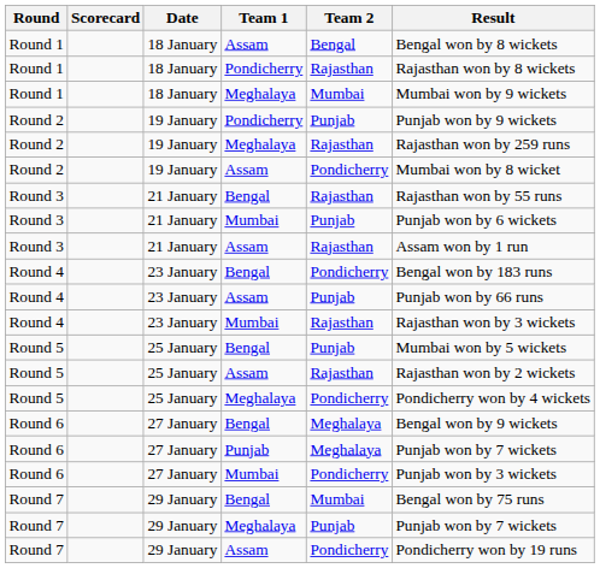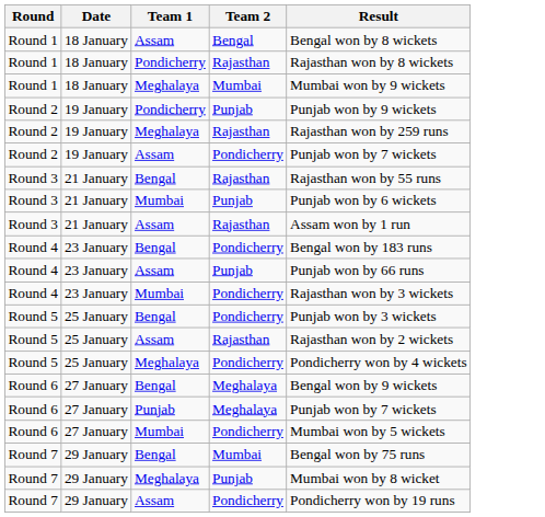 <table class="wikitable collapsible sortable collapsed">
 <tr>
 <th>Round</th>
-<th>Scorecard</th>
 <th>Date</th>
 <th>Team 1</th>
 <th>Team 2</th>
 <th>Result</th>
 </tr>
 <tr>
 <td>Round 1</td>
-<td></td>
 <td>18 January</td>
 <td><a href='#'>Assam</a></td>
 <td><a href='#'>Bengal</a></td>
 <td>Bengal won by 8 wickets</td>
 </tr>
 <tr>
 <td>Round 1</td>
-<td></td>
 <td>18 January</td>
 <td><a href='#'>Pondicherry</a></td>
 <td><a href='#'>Rajasthan</a></td>
 <td>Rajasthan won by 8 wickets</td>
 </tr>
 <tr>
 <td>Round 1</td>
-<td></td>
 <td>18 January</td>
 <td><a href='#'>Meghalaya</a></td>
 <td><a href='#'>Mumbai</a></td>
 <td>Mumbai won by 9 wickets</td>
 </tr>
 <tr>
 <td>Round 2</td>
-<td></td>
 <td>19 January</td>
 <td><a href='#'>Pondicherry</a></td>
 <td><a href='#'>Punjab</a></td>
 <td>Punjab won by 9 wickets</td>
 </tr>
 <tr>
 <td>Round 2</td>
-<td></td>
 <td>19 January</td>
 <td><a href='#'>Meghalaya</a></td>
 <td><a href='#'>Rajasthan</a></td>
 <td>Rajasthan won by 259 runs</td>
 </tr>
 <tr>
 <td>Round 2</td>
-<td></td>
 <td>19 January</td>
 <td><a href='#'>Assam</a></td>
 <td><a href='#'>Pondicherry</a></td>
-<td>Mumbai won by 8 wicket</td>
+<td>Punjab won by 7 wickets</td>
 </tr>
 <tr>
 <td>Round 3</td>
-<td></td>
 <td>21 January</td>
 <td><a href='#'>Bengal</a></td>
 <td><a href='#'>Rajasthan</a></td>
 <td>Rajasthan won by 55 runs</td>
 </tr>
 <tr>
 <td>Round 3</td>
-<td></td>
 <td>21 January</td>
 <td><a href='#'>Mumbai</a></td>
 <td><a href='#'>Punjab</a></td>
 <td>Punjab won by 6 wickets</td>
 </tr>
 <tr>
 <td>Round 3</td>
-<td></td>
 <td>21 January</td>
 <td><a href='#'>Assam</a></td>
 <td><a href='#'>Rajasthan</a></td>
 <td>Assam won by 1 run</td>
 </tr>
 <tr>
 <td>Round 4</td>
-<td></td>
 <td>23 January</td>
 <td><a href='#'>Bengal</a></td>
 <td><a href='#'>Pondicherry</a></td>
 <td>Bengal won by 183 runs</td>
 </tr>
 <tr>
 <td>Round 4</td>
-<td></td>
 <td>23 January</td>
 <td><a href='#'>Assam</a></td>
 <td><a href='#'>Punjab</a></td>
 <td>Punjab won by 66 runs</td>
 </tr>
 <tr>
 <td>Round 4</td>
-<td></td>
 <td>23 January</td>
 <td><a href='#'>Mumbai</a></td>
-<td><a href='#'>Rajasthan</a></td>
+<td><a href='#'>Pondicherry</a></td>
 <td>Rajasthan won by 3 wickets</td>
 </tr>
 <tr>
 <td>Round 5</td>
-<td></td>
 <td>25 January</td>
 <td><a href='#'>Bengal</a></td>
-<td><a href='#'>Punjab</a></td>
-<td>Mumbai won by 5 wickets</td>
+<td><a href='#'>Pondicherry</a></td>
+<td>Punjab won by 3 wickets</td>
 </tr>
 <tr>
 <td>Round 5</td>
-<td></td>
 <td>25 January</td>
 <td><a href='#'>Assam</a></td>
 <td><a href='#'>Rajasthan</a></td>
 <td>Rajasthan won by 2 wickets</td>
 </tr>
 <tr>
 <td>Round 5</td>
-<td></td>
 <td>25 January</td>
 <td><a href='#'>Meghalaya</a></td>
 <td><a href='#'>Pondicherry</a></td>
 <td>Pondicherry won by 4 wickets</td>
 </tr>
 <tr>
 <td>Round 6</td>
-<td></td>
 <td>27 January</td>
 <td><a href='#'>Bengal</a></td>
 <td><a href='#'>Meghalaya</a></td>
 <td>Bengal won by 9 wickets</td>
 </tr>
 <tr>
 <td>Round 6</td>
-<td></td>
 <td>27 January</td>
 <td><a href='#'>Punjab</a></td>
 <td><a href='#'>Meghalaya</a></td>
 <td>Punjab won by 7 wickets</td>
 </tr>
 <tr>
 <td>Round 6</td>
-<td></td>
 <td>27 January</td>
 <td><a href='#'>Mumbai</a></td>
 <td><a href='#'>Pondicherry</a></td>
-<td>Punjab won by 3 wickets</td>
+<td>Mumbai won by 5 wickets</td>
 </tr>
 <tr>
 <td>Round 7</td>
-<td></td>
 <td>29 January</td>
 <td><a href='#'>Bengal</a></td>
 <td><a href='#'>Mumbai</a></td>
 <td>Bengal won by 75 runs</td>
 </tr>
 <tr>
 <td>Round 7</td>
-<td></td>
 <td>29 January</td>
 <td><a href='#'>Meghalaya</a></td>
 <td><a href='#'>Punjab</a></td>
-<td>Punjab won by 7 wickets</td>
+<td>Mumbai won by 8 wicket</td>
 </tr>
 <tr>
 <td>Round 7</td>
-<td></td>
 <td>29 January</td>
 <td><a href='#'>Assam</a></td>
 <td><a href='#'>Pondicherry</a></td>
 <td>Pondicherry won by 19 runs</td>
 </tr>
 </table>
